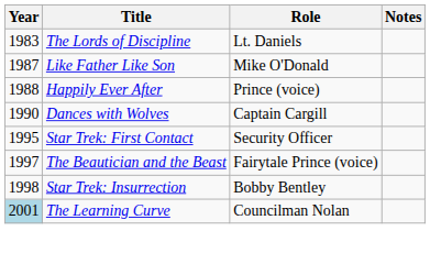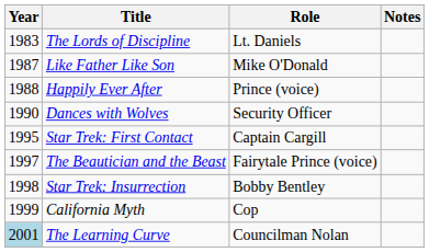 <table class="wikitable sortable">
 <tr>
 <th>Year</th>
 <th>Title</th>
 <th>Role</th>
 <th>Notes</th>
 </tr>
 <tr>
 <td>1983</td>
 <td><em><a href='#'>The Lords of Discipline</a></em></td>
 <td>Lt. Daniels</td>
 <td></td>
 </tr>
 <tr>
 <td>1987</td>
 <td><em><a href='#'>Like Father Like Son</a></em></td>
 <td>Mike O'Donald</td>
 <td></td>
 </tr>
 <tr>
 <td>1988</td>
 <td><em><a href='#'>Happily Ever After</a></em></td>
 <td>Prince (voice)</td>
 <td></td>
 </tr>
 <tr>
 <td>1990</td>
 <td><em><a href='#'>Dances with Wolves</a></em></td>
-<td>Captain Cargill</td>
+<td>Security Officer</td>
 <td></td>
 </tr>
 <tr>
 <td>1995</td>
 <td><em><a href='#'>Star Trek: First Contact</a></em></td>
-<td>Security Officer</td>
+<td>Captain Cargill</td>
 <td></td>
 </tr>
 <tr>
 <td>1997</td>
 <td><em><a href='#'>The Beautician and the Beast</a></em></td>
 <td>Fairytale Prince (voice)</td>
 <td></td>
 </tr>
 <tr>
 <td>1998</td>
 <td><em><a href='#'>Star Trek: Insurrection</a></em></td>
 <td>Bobby Bentley</td>
 <td></td>
 </tr>
 <tr>
+<td>1999</td>
+<td><em>California Myth</em></td>
+<td>Cop</td>
+<td></td>
+</tr>
+<tr>
 <td style="background: lightblue;">2001</td>
 <td><em><a href='#'>The Learning Curve</a></em></td>
 <td>Councilman Nolan</td>
 <td></td>
 </tr>
 </table>
